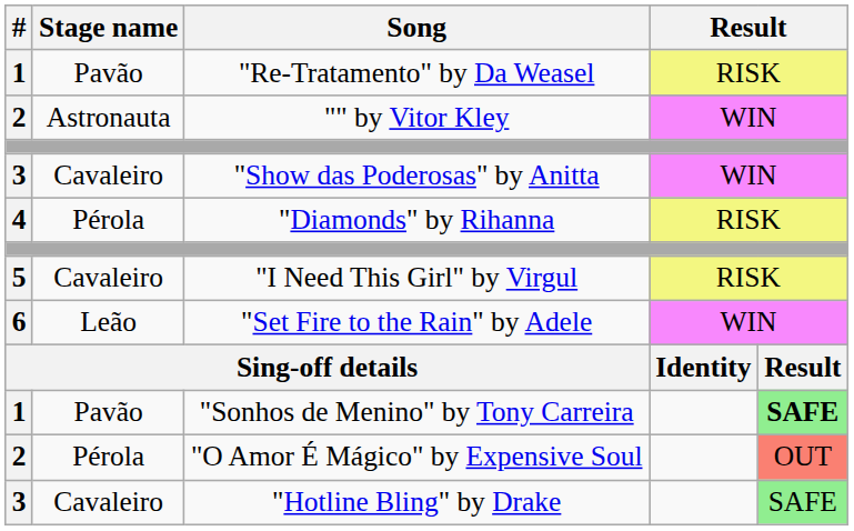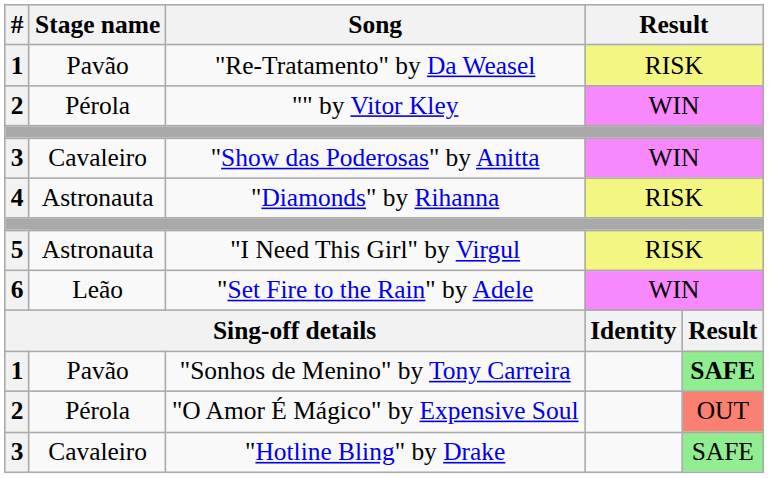 <table class="wikitable plainrowheaders" style="text-align: center;">
 <tr>
 <th>#</th>
 <th>Stage name</th>
 <th>Song</th>
 <th colspan=2>Result</th>
 </tr>
 <tr>
 <th>1</th>
 <td>Pavão</td>
 <td>"Re-Tratamento" by <a href='#'>Da Weasel</a></td>
 <td colspan=2 bgcolor="#F3F781">RISK</td>
 </tr>
 <tr>
 <th>2</th>
-<td>Astronauta</td>
+<td>Pérola</td>
 <td>"" by <a href='#'>Vitor Kley</a></td>
 <td colspan=2 bgcolor="#F888FD">WIN</td>
 </tr>
 <tr>
 <td colspan="5" style="background:darkgray"></td>
 </tr>
 <tr>
 <th>3</th>
 <td>Cavaleiro</td>
 <td>"<a href='#'>Show das Poderosas</a>" by <a href='#'>Anitta</a></td>
 <td colspan=2 bgcolor="#F888FD">WIN</td>
 </tr>
 <tr>
 <th>4</th>
-<td>Pérola</td>
+<td>Astronauta</td>
 <td>"<a href='#'>Diamonds</a>" by <a href='#'>Rihanna</a></td>
 <td colspan=2 bgcolor="#F3F781">RISK</td>
 </tr>
 <tr>
 <td colspan="5" style="background:darkgray"></td>
 </tr>
 <tr>
 <th>5</th>
-<td>Cavaleiro</td>
+<td>Astronauta</td>
 <td>"I Need This Girl" by <a href='#'>Virgul</a></td>
 <td colspan=2 bgcolor="#F3F781">RISK</td>
 </tr>
 <tr>
 <th>6</th>
 <td>Leão</td>
 <td>"<a href='#'>Set Fire to the Rain</a>" by <a href='#'>Adele</a></td>
 <td colspan=2 bgcolor="#F888FD">WIN</td>
 </tr>
 <tr>
 <th colspan="3">Sing-off details</th>
 <th>Identity</th>
 <th>Result</th>
 </tr>
 <tr>
 <th>1</th>
 <td>Pavão</td>
 <td>"Sonhos de Menino" by <a href='#'>Tony Carreira</a></td>
 <td></td>
 <td bgcolor=lightgreen><strong>SAFE</strong></td>
 </tr>
 <tr>
 <th>2</th>
 <td>Pérola</td>
 <td>"O Amor É Mágico" by <a href='#'>Expensive Soul</a></td>
 <td></td>
 <td bgcolor=salmon>OUT</td>
 </tr>
 <tr>
 <th>3</th>
 <td>Cavaleiro</td>
 <td>"<a href='#'>Hotline Bling</a>" by <a href='#'>Drake</a></td>
 <td></td>
 <td bgcolor=lightgreen>SAFE</td>
 </tr>
 </table>
